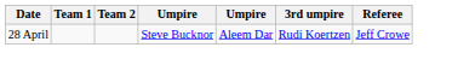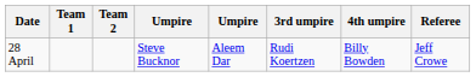 <table class="wikitable">
 <tr>
 <th>Date</th>
 <th>Team 1</th>
 <th>Team 2</th>
 <th>Umpire</th>
 <th>Umpire</th>
 <th>3rd umpire</th>
+<th>4th umpire</th>
 <th>Referee</th>
 </tr>
 <tr>
 <td>28 April</td>
 <td></td>
 <td></td>
 <td><a href='#'>Steve Bucknor</a></td>
 <td><a href='#'>Aleem Dar</a></td>
 <td><a href='#'>Rudi Koertzen</a></td>
+<td><a href='#'>Billy Bowden</a></td>
 <td><a href='#'>Jeff Crowe</a></td>
 </tr>
 </table>
